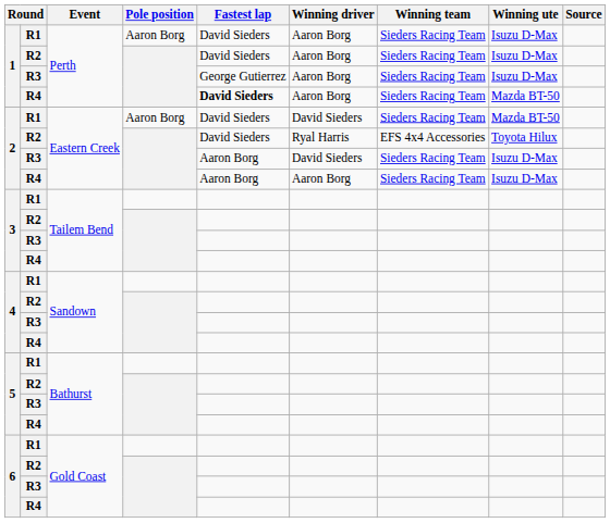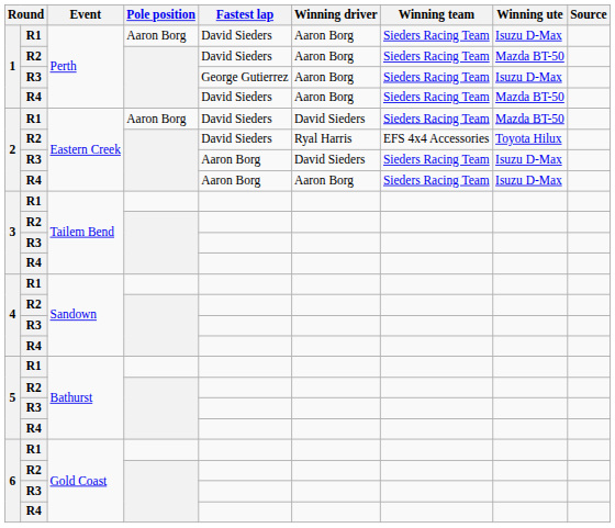 <table class="wikitable" style="font-size: 85%">
 <tr>
 <th colspan=2>Round</th>
 <th>Event</th>
 <th><a href='#'>Pole position</a></th>
 <th><a href='#'>Fastest lap</a></th>
 <th>Winning driver</th>
 <th>Winning team</th>
 <th>Winning ute</th>
 <th>Source</th>
 </tr>
 <tr>
 <th rowspan=4>1</th>
 <th>R1</th>
 <td rowspan=4> <a href='#'>Perth</a></td>
 <td> Aaron Borg</td>
 <td> David Sieders</td>
 <td> Aaron Borg</td>
 <td><a href='#'>Sieders Racing Team</a></td>
 <td><a href='#'>Isuzu D-Max</a></td>
 <td align=center></td>
 </tr>
 <tr>
 <th>R2</th>
 <th rowspan=3></th>
 <td> David Sieders</td>
 <td> Aaron Borg</td>
 <td><a href='#'>Sieders Racing Team</a></td>
-<td><a href='#'>Isuzu D-Max</a></td>
+<td><a href='#'>Mazda BT-50</a></td>
 <td align=center></td>
 </tr>
 <tr>
 <th>R3</th>
 <td> George Gutierrez</td>
 <td> Aaron Borg</td>
 <td><a href='#'>Sieders Racing Team</a></td>
 <td><a href='#'>Isuzu D-Max</a></td>
 <td align=center></td>
 </tr>
 <tr>
 <th>R4</th>
-<td><strong> David Sieders</strong></td>
+<td> David Sieders</td>
 <td> Aaron Borg</td>
 <td><a href='#'>Sieders Racing Team</a></td>
 <td><a href='#'>Mazda BT-50</a></td>
 <td align=center></td>
 </tr>
 <tr>
 <th rowspan=4>2</th>
 <th>R1</th>
 <td rowspan=4> <a href='#'>Eastern Creek</a></td>
 <td> Aaron Borg</td>
 <td> David Sieders</td>
 <td> David Sieders</td>
 <td><a href='#'>Sieders Racing Team</a></td>
 <td><a href='#'>Mazda BT-50</a></td>
 <td align=center></td>
 </tr>
 <tr>
 <th>R2</th>
 <th rowspan=3></th>
 <td> David Sieders</td>
 <td> Ryal Harris</td>
 <td>EFS 4x4 Accessories</td>
 <td><a href='#'>Toyota Hilux</a></td>
 <td align=center></td>
 </tr>
 <tr>
 <th>R3</th>
 <td> Aaron Borg</td>
 <td> David Sieders</td>
 <td><a href='#'>Sieders Racing Team</a></td>
 <td><a href='#'>Isuzu D-Max</a></td>
 <td align=center></td>
 </tr>
 <tr>
 <th>R4</th>
 <td> Aaron Borg</td>
 <td> Aaron Borg</td>
 <td><a href='#'>Sieders Racing Team</a></td>
 <td><a href='#'>Isuzu D-Max</a></td>
 <td align=center></td>
 </tr>
 <tr>
 <th rowspan=4>3</th>
 <th>R1</th>
 <td rowspan=4> <a href='#'>Tailem Bend</a></td>
 <td></td>
 <td></td>
 <td></td>
 <td></td>
 <td></td>
 <td align=center></td>
 </tr>
 <tr>
 <th>R2</th>
 <th rowspan=3></th>
 <td></td>
 <td></td>
 <td></td>
 <td></td>
 <td align=center></td>
 </tr>
 <tr>
 <th>R3</th>
 <td></td>
 <td></td>
 <td></td>
 <td></td>
 <td align=center></td>
 </tr>
 <tr>
 <th>R4</th>
 <td></td>
 <td></td>
 <td></td>
 <td></td>
 <td align=center></td>
 </tr>
 <tr>
 <th rowspan=4>4</th>
 <th>R1</th>
 <td rowspan=4> <a href='#'>Sandown</a></td>
 <td></td>
 <td></td>
 <td></td>
 <td></td>
 <td></td>
 <td align=center></td>
 </tr>
 <tr>
 <th>R2</th>
 <th rowspan=3></th>
 <td></td>
 <td></td>
 <td></td>
 <td></td>
 <td align=center></td>
 </tr>
 <tr>
 <th>R3</th>
 <td></td>
 <td></td>
 <td></td>
 <td></td>
 <td align=center></td>
 </tr>
 <tr>
 <th>R4</th>
 <td></td>
 <td></td>
 <td></td>
 <td></td>
 <td align=center></td>
 </tr>
 <tr>
 <th rowspan=4>5</th>
 <th>R1</th>
 <td rowspan=4> <a href='#'>Bathurst</a></td>
 <td></td>
 <td></td>
 <td></td>
 <td></td>
 <td></td>
 <td align=center></td>
 </tr>
 <tr>
 <th>R2</th>
 <th rowspan=3></th>
 <td></td>
 <td></td>
 <td></td>
 <td></td>
 <td align=center></td>
 </tr>
 <tr>
 <th>R3</th>
 <td></td>
 <td></td>
 <td></td>
 <td></td>
 <td align=center></td>
 </tr>
 <tr>
 <th>R4</th>
 <td></td>
 <td></td>
 <td></td>
 <td></td>
 <td align=center></td>
 </tr>
 <tr>
 <th rowspan=4>6</th>
 <th>R1</th>
 <td rowspan=4> <a href='#'>Gold Coast</a></td>
 <td></td>
 <td></td>
 <td></td>
 <td></td>
 <td></td>
 <td align=center></td>
 </tr>
 <tr>
 <th>R2</th>
 <th rowspan=3></th>
 <td></td>
 <td></td>
 <td></td>
 <td></td>
 <td align=center></td>
 </tr>
 <tr>
 <th>R3</th>
 <td></td>
 <td></td>
 <td></td>
 <td></td>
 <td align=center></td>
 </tr>
 <tr>
 <th>R4</th>
 <td></td>
 <td></td>
 <td></td>
 <td></td>
 <td align=center></td>
 </tr>
 </table>
